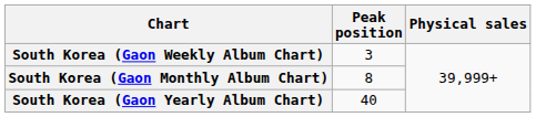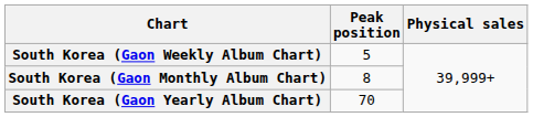 <table class="wikitable plainrowheaders">
 <tr>
 <th>Chart</th>
 <th>Peak<br>position</th>
 <th>Physical sales</th>
 </tr>
 <tr>
 <th scope="row">South Korea (<a href='#'>Gaon</a> Weekly Album Chart)</th>
-<td align="center">3</td>
+<td align="center">5</td>
 <td rowspan=3 align=center>39,999+</td>
 </tr>
 <tr>
 <th scope="row">South Korea (<a href='#'>Gaon</a> Monthly Album Chart)</th>
 <td align="center">8</td>
 </tr>
 <tr>
 <th scope="row">South Korea (<a href='#'>Gaon</a> Yearly Album Chart)</th>
-<td align="center">40</td>
+<td align="center">70</td>
 </tr>
 </table>
